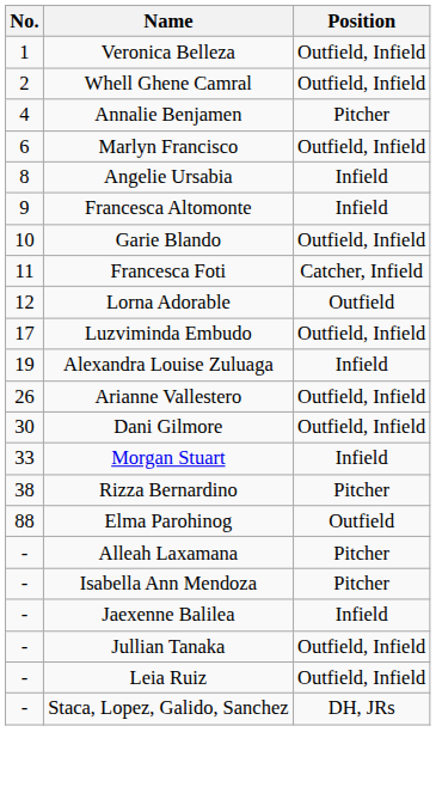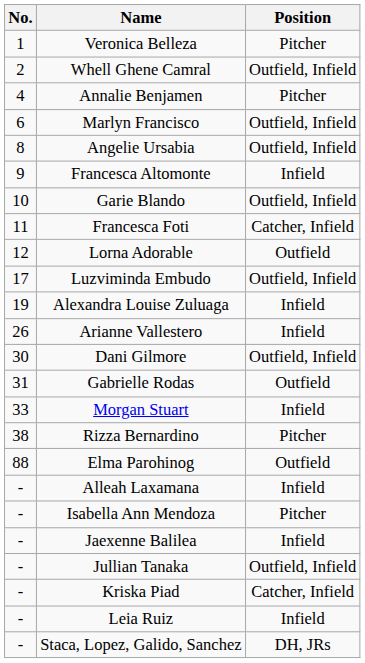 <table class="wikitable sortable" style="text-align:center;">
 <tr USA National Softball Team Roster>
 <th>No.</th>
 <th>Name</th>
 <th>Position</th>
 </tr>
 <tr>
 <td>1</td>
 <td>Veronica Belleza</td>
-<td>Outfield, Infield</td>
+<td>Pitcher</td>
 </tr>
 <tr>
 <td>2</td>
 <td>Whell Ghene Camral</td>
 <td>Outfield, Infield</td>
 </tr>
 <tr>
 <td>4</td>
 <td>Annalie Benjamen</td>
 <td>Pitcher</td>
 </tr>
 <tr>
 <td>6</td>
 <td>Marlyn Francisco</td>
 <td>Outfield, Infield</td>
 </tr>
 <tr>
 <td>8</td>
 <td>Angelie Ursabia</td>
-<td>Infield</td>
+<td>Outfield, Infield</td>
 </tr>
 <tr>
 <td>9</td>
 <td>Francesca Altomonte</td>
 <td>Infield</td>
 </tr>
 <tr>
 <td>10</td>
 <td>Garie Blando</td>
 <td>Outfield, Infield</td>
 </tr>
 <tr>
 <td>11</td>
 <td>Francesca Foti</td>
 <td>Catcher, Infield</td>
 </tr>
 <tr>
 <td>12</td>
 <td>Lorna Adorable</td>
 <td>Outfield</td>
 </tr>
 <tr>
 <td>17</td>
 <td>Luzviminda Embudo</td>
 <td>Outfield, Infield</td>
 </tr>
 <tr>
 <td>19</td>
 <td>Alexandra Louise Zuluaga</td>
 <td>Infield</td>
 </tr>
 <tr>
 <td>26</td>
 <td>Arianne Vallestero</td>
-<td>Outfield, Infield</td>
+<td>Infield</td>
 </tr>
 <tr>
 <td>30</td>
 <td>Dani Gilmore</td>
 <td>Outfield, Infield</td>
+</tr>
+<tr>
+<td>31</td>
+<td>Gabrielle Rodas</td>
+<td>Outfield</td>
 </tr>
 <tr>
 <td>33</td>
 <td><a href='#'>Morgan Stuart</a></td>
 <td>Infield</td>
 </tr>
 <tr>
 <td>38</td>
 <td>Rizza Bernardino</td>
 <td>Pitcher</td>
 </tr>
 <tr>
 <td>88</td>
 <td>Elma Parohinog</td>
 <td>Outfield</td>
 </tr>
 <tr>
 <td>-</td>
 <td>Alleah Laxamana</td>
-<td>Pitcher</td>
+<td>Infield</td>
 </tr>
 <tr>
 <td>-</td>
 <td>Isabella Ann Mendoza</td>
 <td>Pitcher</td>
 </tr>
 <tr>
 <td>-</td>
 <td>Jaexenne Balilea</td>
 <td>Infield</td>
 </tr>
 <tr>
 <td>-</td>
 <td>Jullian Tanaka</td>
 <td>Outfield, Infield</td>
 </tr>
 <tr>
 <td>-</td>
+<td>Kriska Piad</td>
+<td>Catcher, Infield</td>
+</tr>
+<tr>
+<td>-</td>
 <td>Leia Ruiz</td>
-<td>Outfield, Infield</td>
+<td>Infield</td>
 </tr>
 <tr>
 <td>-</td>
 <td>Staca, Lopez, Galido, Sanchez</td>
 <td>DH, JRs</td>
 </tr>
 </table>
